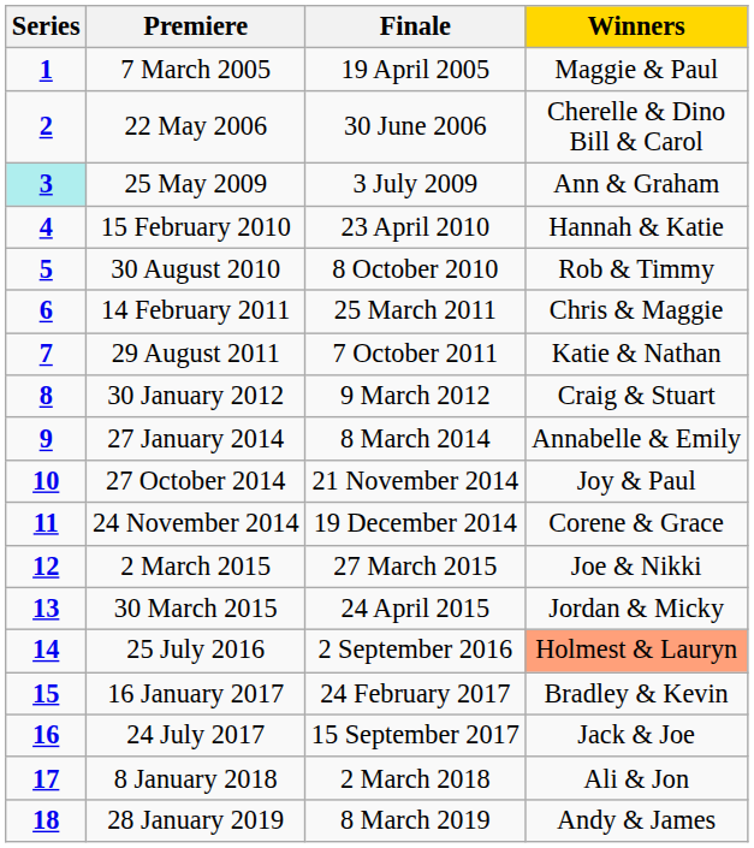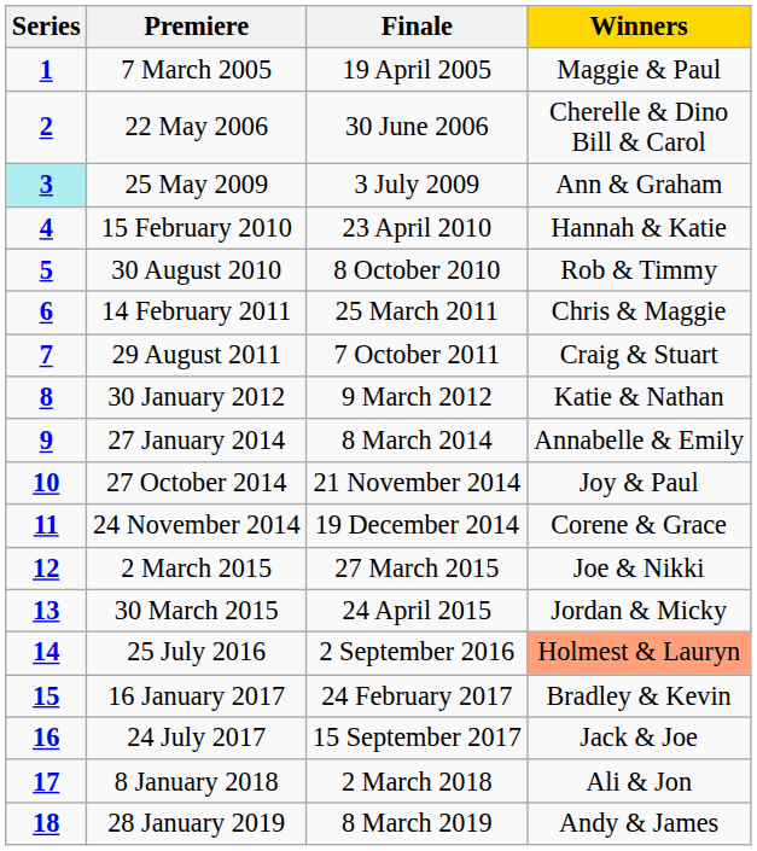 <table class="wikitable"  style="text-align:center;">
 <tr>
 <th scope="col">Series</th>
 <th scope="col">Premiere</th>
 <th scope="col">Finale</th>
 <th style="background:gold;">Winners</th>
 </tr>
 <tr>
 <td><strong><a href='#'>1</a></strong></td>
 <td>7 March 2005</td>
 <td>19 April 2005</td>
 <td>Maggie & Paul</td>
 </tr>
 <tr>
 <td><strong><a href='#'>2</a></strong></td>
 <td>22 May 2006</td>
 <td>30 June 2006</td>
 <td>Cherelle & Dino<br>Bill & Carol</td>
 </tr>
 <tr>
 <td style="background: paleturquoise;"><strong><a href='#'>3</a></strong></td>
 <td>25 May 2009</td>
 <td>3 July 2009</td>
 <td>Ann & Graham</td>
 </tr>
 <tr>
 <td><strong><a href='#'>4</a></strong></td>
 <td>15 February 2010</td>
 <td>23 April 2010</td>
 <td>Hannah & Katie</td>
 </tr>
 <tr>
 <td><strong><a href='#'>5</a></strong></td>
 <td>30 August 2010</td>
 <td>8 October 2010</td>
 <td>Rob & Timmy</td>
 </tr>
 <tr>
 <td><strong><a href='#'>6</a></strong></td>
 <td>14 February 2011</td>
 <td>25 March 2011</td>
 <td>Chris & Maggie</td>
 </tr>
 <tr>
 <td><strong><a href='#'>7</a></strong></td>
 <td>29 August 2011</td>
 <td>7 October 2011</td>
-<td>Katie & Nathan</td>
+<td>Craig & Stuart</td>
 </tr>
 <tr>
 <td><strong><a href='#'>8</a></strong></td>
 <td>30 January 2012</td>
 <td>9 March 2012</td>
-<td>Craig & Stuart</td>
+<td>Katie & Nathan</td>
 </tr>
 <tr>
 <td><strong><a href='#'>9</a></strong></td>
 <td>27 January 2014</td>
 <td>8 March 2014</td>
 <td>Annabelle & Emily</td>
 </tr>
 <tr>
 <td><strong><a href='#'>10</a></strong></td>
 <td>27 October 2014</td>
 <td>21 November 2014</td>
 <td>Joy & Paul</td>
 </tr>
 <tr>
 <td><strong><a href='#'>11</a></strong></td>
 <td>24 November 2014</td>
 <td>19 December 2014</td>
 <td>Corene & Grace</td>
 </tr>
 <tr>
 <td><strong><a href='#'>12</a></strong></td>
 <td>2 March 2015</td>
 <td>27 March 2015</td>
 <td>Joe & Nikki</td>
 </tr>
 <tr>
 <td><strong><a href='#'>13</a></strong></td>
 <td>30 March 2015</td>
 <td>24 April 2015</td>
 <td>Jordan & Micky</td>
 </tr>
 <tr>
 <td><strong><a href='#'>14</a></strong></td>
 <td>25 July 2016</td>
 <td>2 September 2016</td>
 <td style="background: lightsalmon;">Holmest & Lauryn</td>
 </tr>
 <tr>
 <td><strong><a href='#'>15</a></strong></td>
 <td>16 January 2017</td>
 <td>24 February 2017</td>
 <td>Bradley & Kevin</td>
 </tr>
 <tr>
 <td><strong><a href='#'>16</a></strong></td>
 <td>24 July 2017</td>
 <td>15 September 2017</td>
 <td>Jack & Joe</td>
 </tr>
 <tr>
 <td><strong><a href='#'>17</a></strong></td>
 <td>8 January 2018</td>
 <td>2 March 2018</td>
 <td>Ali & Jon</td>
 </tr>
 <tr>
 <td><strong><a href='#'>18</a></strong></td>
 <td>28 January 2019</td>
 <td>8 March 2019</td>
 <td>Andy & James</td>
 </tr>
 </table>
